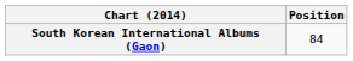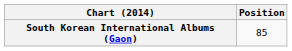 <table class="wikitable sortable plainrowheaders" style="text-align:center">
 <tr>
 <th scope="col" style="width:24em;">Chart (2014)</th>
 <th scope="col">Position</th>
 </tr>
 <tr>
 <th scope="row">South Korean International Albums (<a href='#'>Gaon</a>)</th>
-<td>84</td>
+<td>85</td>
 </tr>
 </table>
